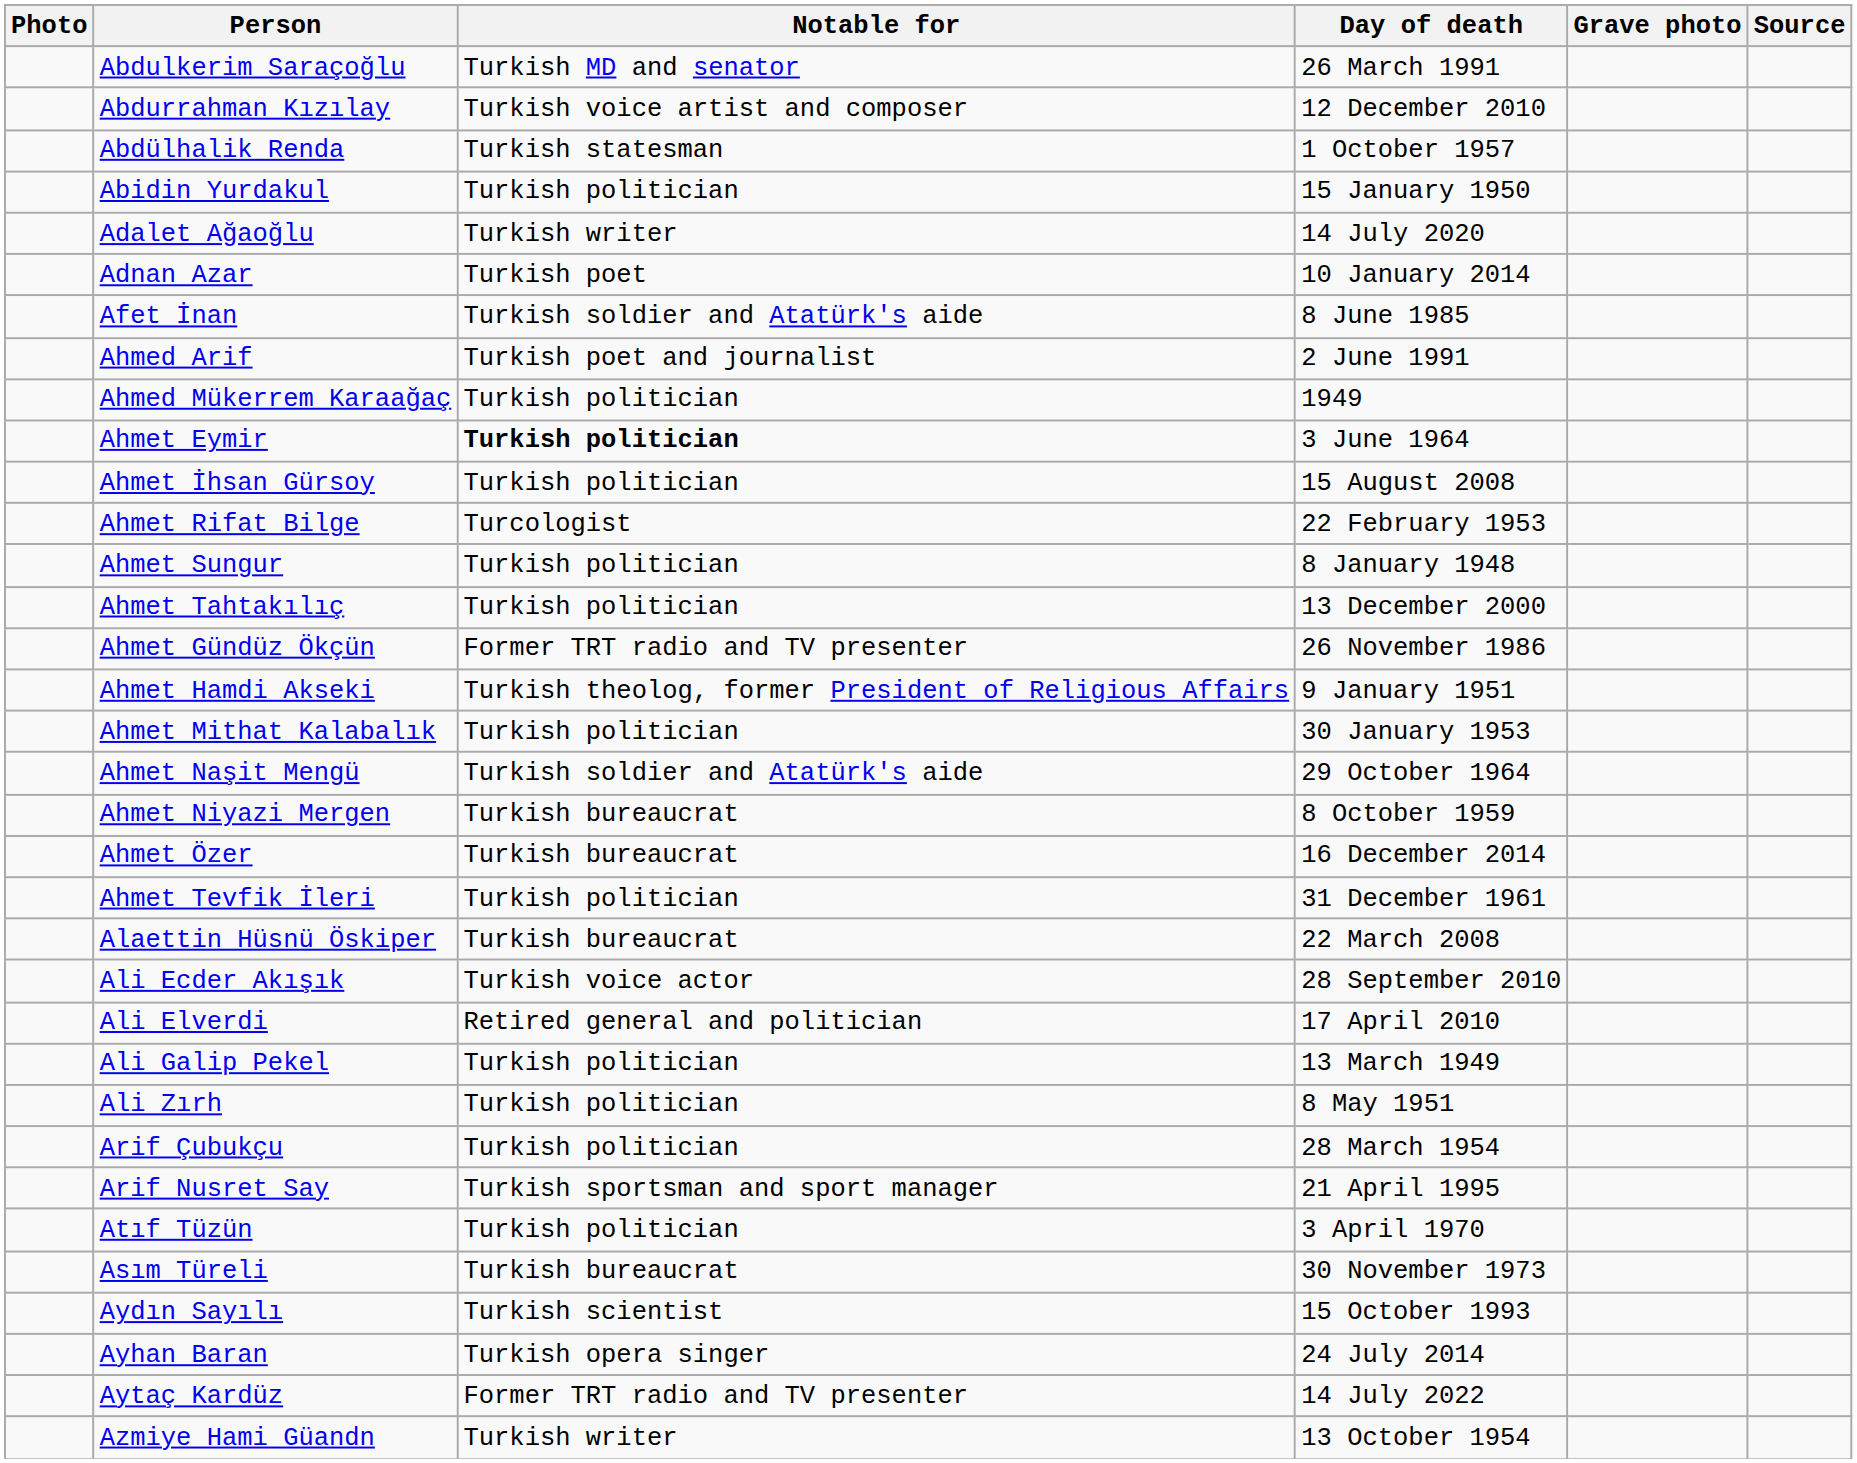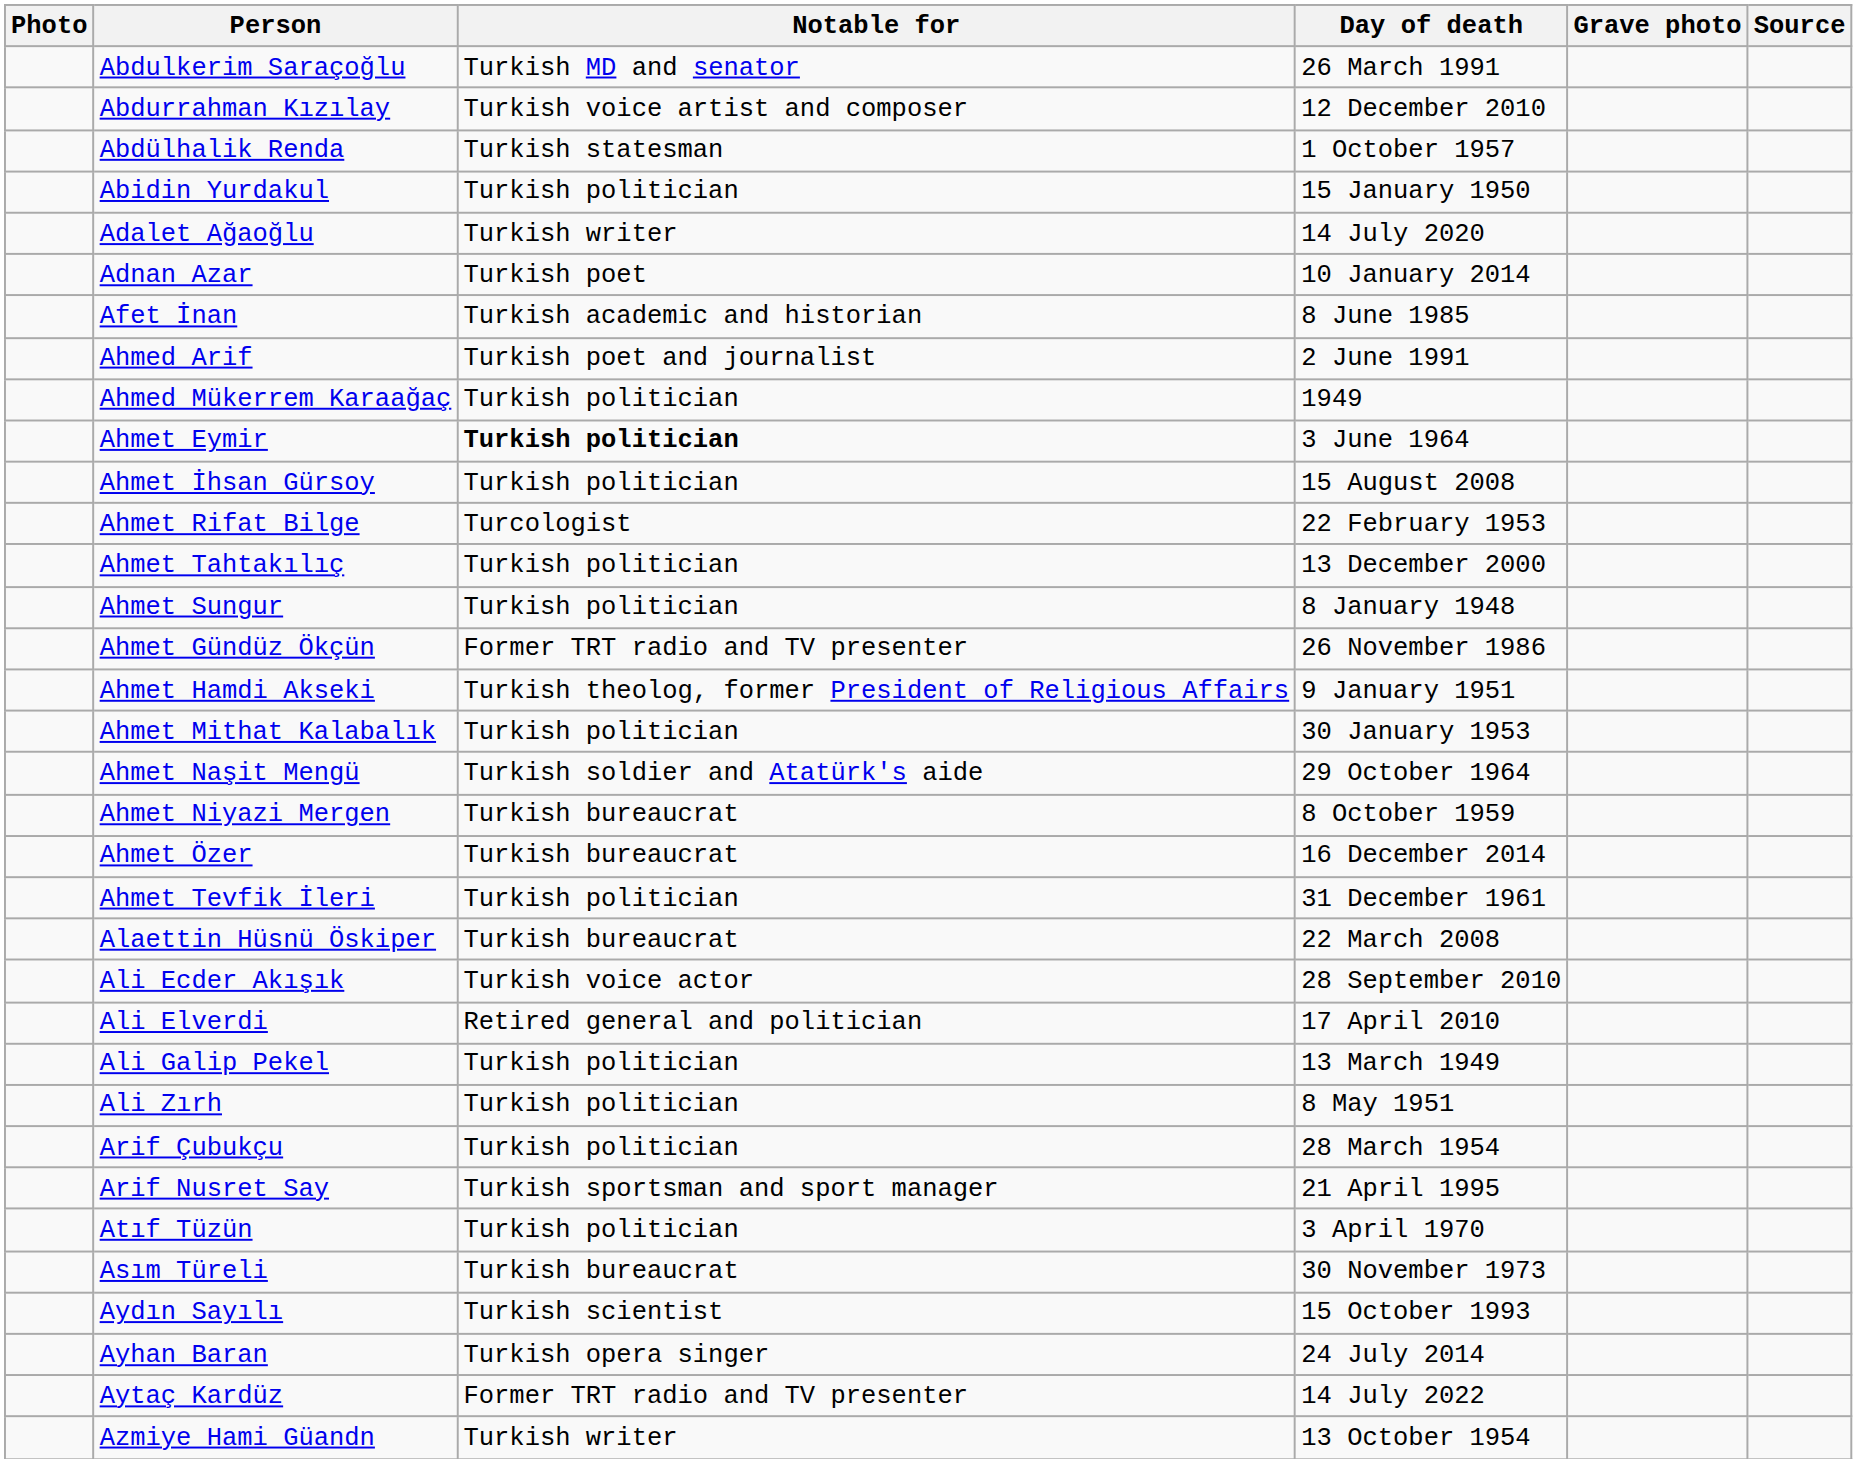 <table class="wikitable sortable">
 <tr>
 <th scope=col>Photo</th>
 <th scope=col>Person</th>
 <th scope=col>Notable for</th>
 <th scope=col>Day of death</th>
 <th scope=col>Grave photo</th>
 <th scope=col>Source</th>
 </tr>
 <tr>
 <td></td>
 <td><a href='#'>Abdulkerim Saraçoğlu</a></td>
 <td>Turkish <a href='#'>MD</a> and <a href='#'>senator</a></td>
 <td>26 March 1991</td>
 <td></td>
 <td></td>
 </tr>
 <tr>
 <td></td>
 <td><a href='#'>Abdurrahman Kızılay</a></td>
 <td>Turkish voice artist and composer</td>
 <td>12 December 2010</td>
 <td></td>
 <td></td>
 </tr>
 <tr>
 <td></td>
 <td><a href='#'>Abdülhalik Renda</a></td>
 <td>Turkish statesman</td>
 <td>1 October 1957</td>
 <td></td>
 <td></td>
 </tr>
 <tr>
 <td></td>
 <td><a href='#'>Abidin Yurdakul</a></td>
 <td>Turkish politician</td>
 <td>15 January 1950</td>
 <td></td>
 <td></td>
 </tr>
 <tr>
 <td></td>
 <td><a href='#'>Adalet Ağaoğlu</a></td>
 <td>Turkish writer</td>
 <td>14 July 2020</td>
 <td></td>
 <td></td>
 </tr>
 <tr>
 <td></td>
 <td><a href='#'>Adnan Azar</a></td>
 <td>Turkish poet</td>
 <td>10 January 2014</td>
 <td></td>
 <td></td>
 </tr>
 <tr>
 <td></td>
 <td><a href='#'>Afet İnan</a></td>
-<td>Turkish soldier and <a href='#'>Atatürk's</a> aide</td>
+<td>Turkish academic and historian</td>
 <td>8 June 1985</td>
 <td></td>
 <td></td>
 </tr>
 <tr>
 <td></td>
 <td><a href='#'>Ahmed Arif</a></td>
 <td>Turkish poet and journalist</td>
 <td>2 June 1991</td>
 <td></td>
 <td></td>
 </tr>
 <tr>
 <td></td>
 <td><a href='#'>Ahmed Mükerrem Karaağaç</a></td>
 <td>Turkish politician</td>
 <td>1949</td>
 <td></td>
 <td></td>
 </tr>
 <tr>
 <td></td>
 <td><a href='#'>Ahmet Eymir</a></td>
 <td><strong>Turkish politician</strong></td>
 <td>3 June 1964</td>
 <td></td>
 <td></td>
 </tr>
 <tr>
 <td></td>
 <td><a href='#'>Ahmet İhsan Gürsoy</a></td>
 <td>Turkish politician</td>
 <td>15 August 2008</td>
 <td></td>
 <td></td>
 </tr>
 <tr>
 <td></td>
 <td><a href='#'>Ahmet Rifat Bilge</a></td>
 <td>Turcologist</td>
 <td>22 February 1953</td>
 <td></td>
 <td></td>
 </tr>
 <tr>
 <td></td>
-<td><a href='#'>Ahmet Sungur</a></td>
+<td><a href='#'>Ahmet Tahtakılıç</a></td>
 <td>Turkish politician</td>
-<td>8 January 1948</td>
+<td>13 December 2000</td>
 <td></td>
 <td></td>
 </tr>
 <tr>
 <td></td>
-<td><a href='#'>Ahmet Tahtakılıç</a></td>
+<td><a href='#'>Ahmet Sungur</a></td>
 <td>Turkish politician</td>
-<td>13 December 2000</td>
+<td>8 January 1948</td>
 <td></td>
 <td></td>
 </tr>
 <tr>
 <td></td>
 <td><a href='#'>Ahmet Gündüz Ökçün</a></td>
 <td>Former TRT radio and TV presenter</td>
 <td>26 November 1986</td>
 <td></td>
 <td></td>
 </tr>
 <tr>
 <td></td>
 <td><a href='#'>Ahmet Hamdi Akseki</a></td>
 <td>Turkish theolog, former <a href='#'>President of Religious Affairs</a></td>
 <td>9 January 1951</td>
 <td></td>
 <td></td>
 </tr>
 <tr>
 <td></td>
 <td><a href='#'>Ahmet Mithat Kalabalık</a></td>
 <td>Turkish politician</td>
 <td>30 January 1953</td>
 <td></td>
 <td></td>
 </tr>
 <tr>
 <td></td>
 <td><a href='#'>Ahmet Naşit Mengü</a></td>
 <td>Turkish soldier and <a href='#'>Atatürk's</a> aide</td>
 <td>29 October 1964</td>
 <td></td>
 <td></td>
 </tr>
 <tr>
 <td></td>
 <td><a href='#'>Ahmet Niyazi Mergen</a></td>
 <td>Turkish bureaucrat</td>
 <td>8 October 1959</td>
 <td></td>
 <td></td>
 </tr>
 <tr>
 <td></td>
 <td><a href='#'>Ahmet Özer</a></td>
 <td>Turkish bureaucrat</td>
 <td>16 December 2014</td>
 <td></td>
 <td></td>
 </tr>
 <tr>
 <td></td>
 <td><a href='#'>Ahmet Tevfik İleri</a></td>
 <td>Turkish politician</td>
 <td>31 December 1961</td>
 <td></td>
 <td></td>
 </tr>
 <tr>
 <td></td>
 <td><a href='#'>Alaettin Hüsnü Öskiper</a></td>
 <td>Turkish bureaucrat</td>
 <td>22 March 2008</td>
 <td></td>
 <td></td>
 </tr>
 <tr>
 <td></td>
 <td><a href='#'>Ali Ecder Akışık</a></td>
 <td>Turkish voice actor</td>
 <td>28 September 2010</td>
 <td></td>
 <td></td>
 </tr>
 <tr>
 <td></td>
 <td><a href='#'>Ali Elverdi</a></td>
 <td>Retired general and politician</td>
 <td>17 April 2010</td>
 <td></td>
 <td></td>
 </tr>
 <tr>
 <td></td>
 <td><a href='#'>Ali Galip Pekel</a></td>
 <td>Turkish politician</td>
 <td>13 March 1949</td>
 <td></td>
 <td></td>
 </tr>
 <tr>
 <td></td>
 <td><a href='#'>Ali Zırh</a></td>
 <td>Turkish politician</td>
 <td>8 May 1951</td>
 <td></td>
 <td></td>
 </tr>
 <tr>
 <td></td>
 <td><a href='#'>Arif Çubukçu</a></td>
 <td>Turkish politician</td>
 <td>28 March 1954</td>
 <td></td>
 <td></td>
 </tr>
 <tr>
 <td></td>
 <td><a href='#'>Arif Nusret Say</a></td>
 <td>Turkish sportsman and sport manager</td>
 <td>21 April 1995</td>
 <td></td>
 <td></td>
 </tr>
 <tr>
 <td></td>
 <td><a href='#'>Atıf Tüzün</a></td>
 <td>Turkish politician</td>
 <td>3 April 1970</td>
 <td></td>
 <td></td>
 </tr>
 <tr>
 <td></td>
 <td><a href='#'>Asım Türeli</a></td>
 <td>Turkish bureaucrat</td>
 <td>30 November 1973</td>
 <td></td>
 <td></td>
 </tr>
 <tr>
 <td></td>
 <td><a href='#'>Aydın Sayılı</a></td>
 <td>Turkish scientist</td>
 <td>15 October 1993</td>
 <td></td>
 <td></td>
 </tr>
 <tr>
 <td></td>
 <td><a href='#'>Ayhan Baran</a></td>
 <td>Turkish opera singer</td>
 <td>24 July 2014</td>
 <td></td>
 <td></td>
 </tr>
 <tr>
 <td></td>
 <td><a href='#'>Aytaç Kardüz</a></td>
 <td>Former TRT radio and TV presenter</td>
 <td>14 July 2022</td>
 <td></td>
 <td></td>
 </tr>
 <tr>
 <td></td>
 <td><a href='#'>Azmiye Hami Güandn</a></td>
 <td>Turkish writer</td>
 <td>13 October 1954</td>
 <td></td>
 <td></td>
 </tr>
 </table>
